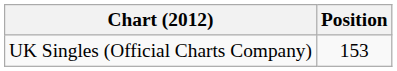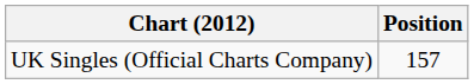 <table class="wikitable">
 <tr>
 <th>Chart (2012)</th>
 <th>Position</th>
 </tr>
 <tr>
 <td>UK Singles (Official Charts Company)</td>
-<td style="text-align:center;">153</td>
+<td style="text-align:center;">157</td>
 </tr>
 </table>
